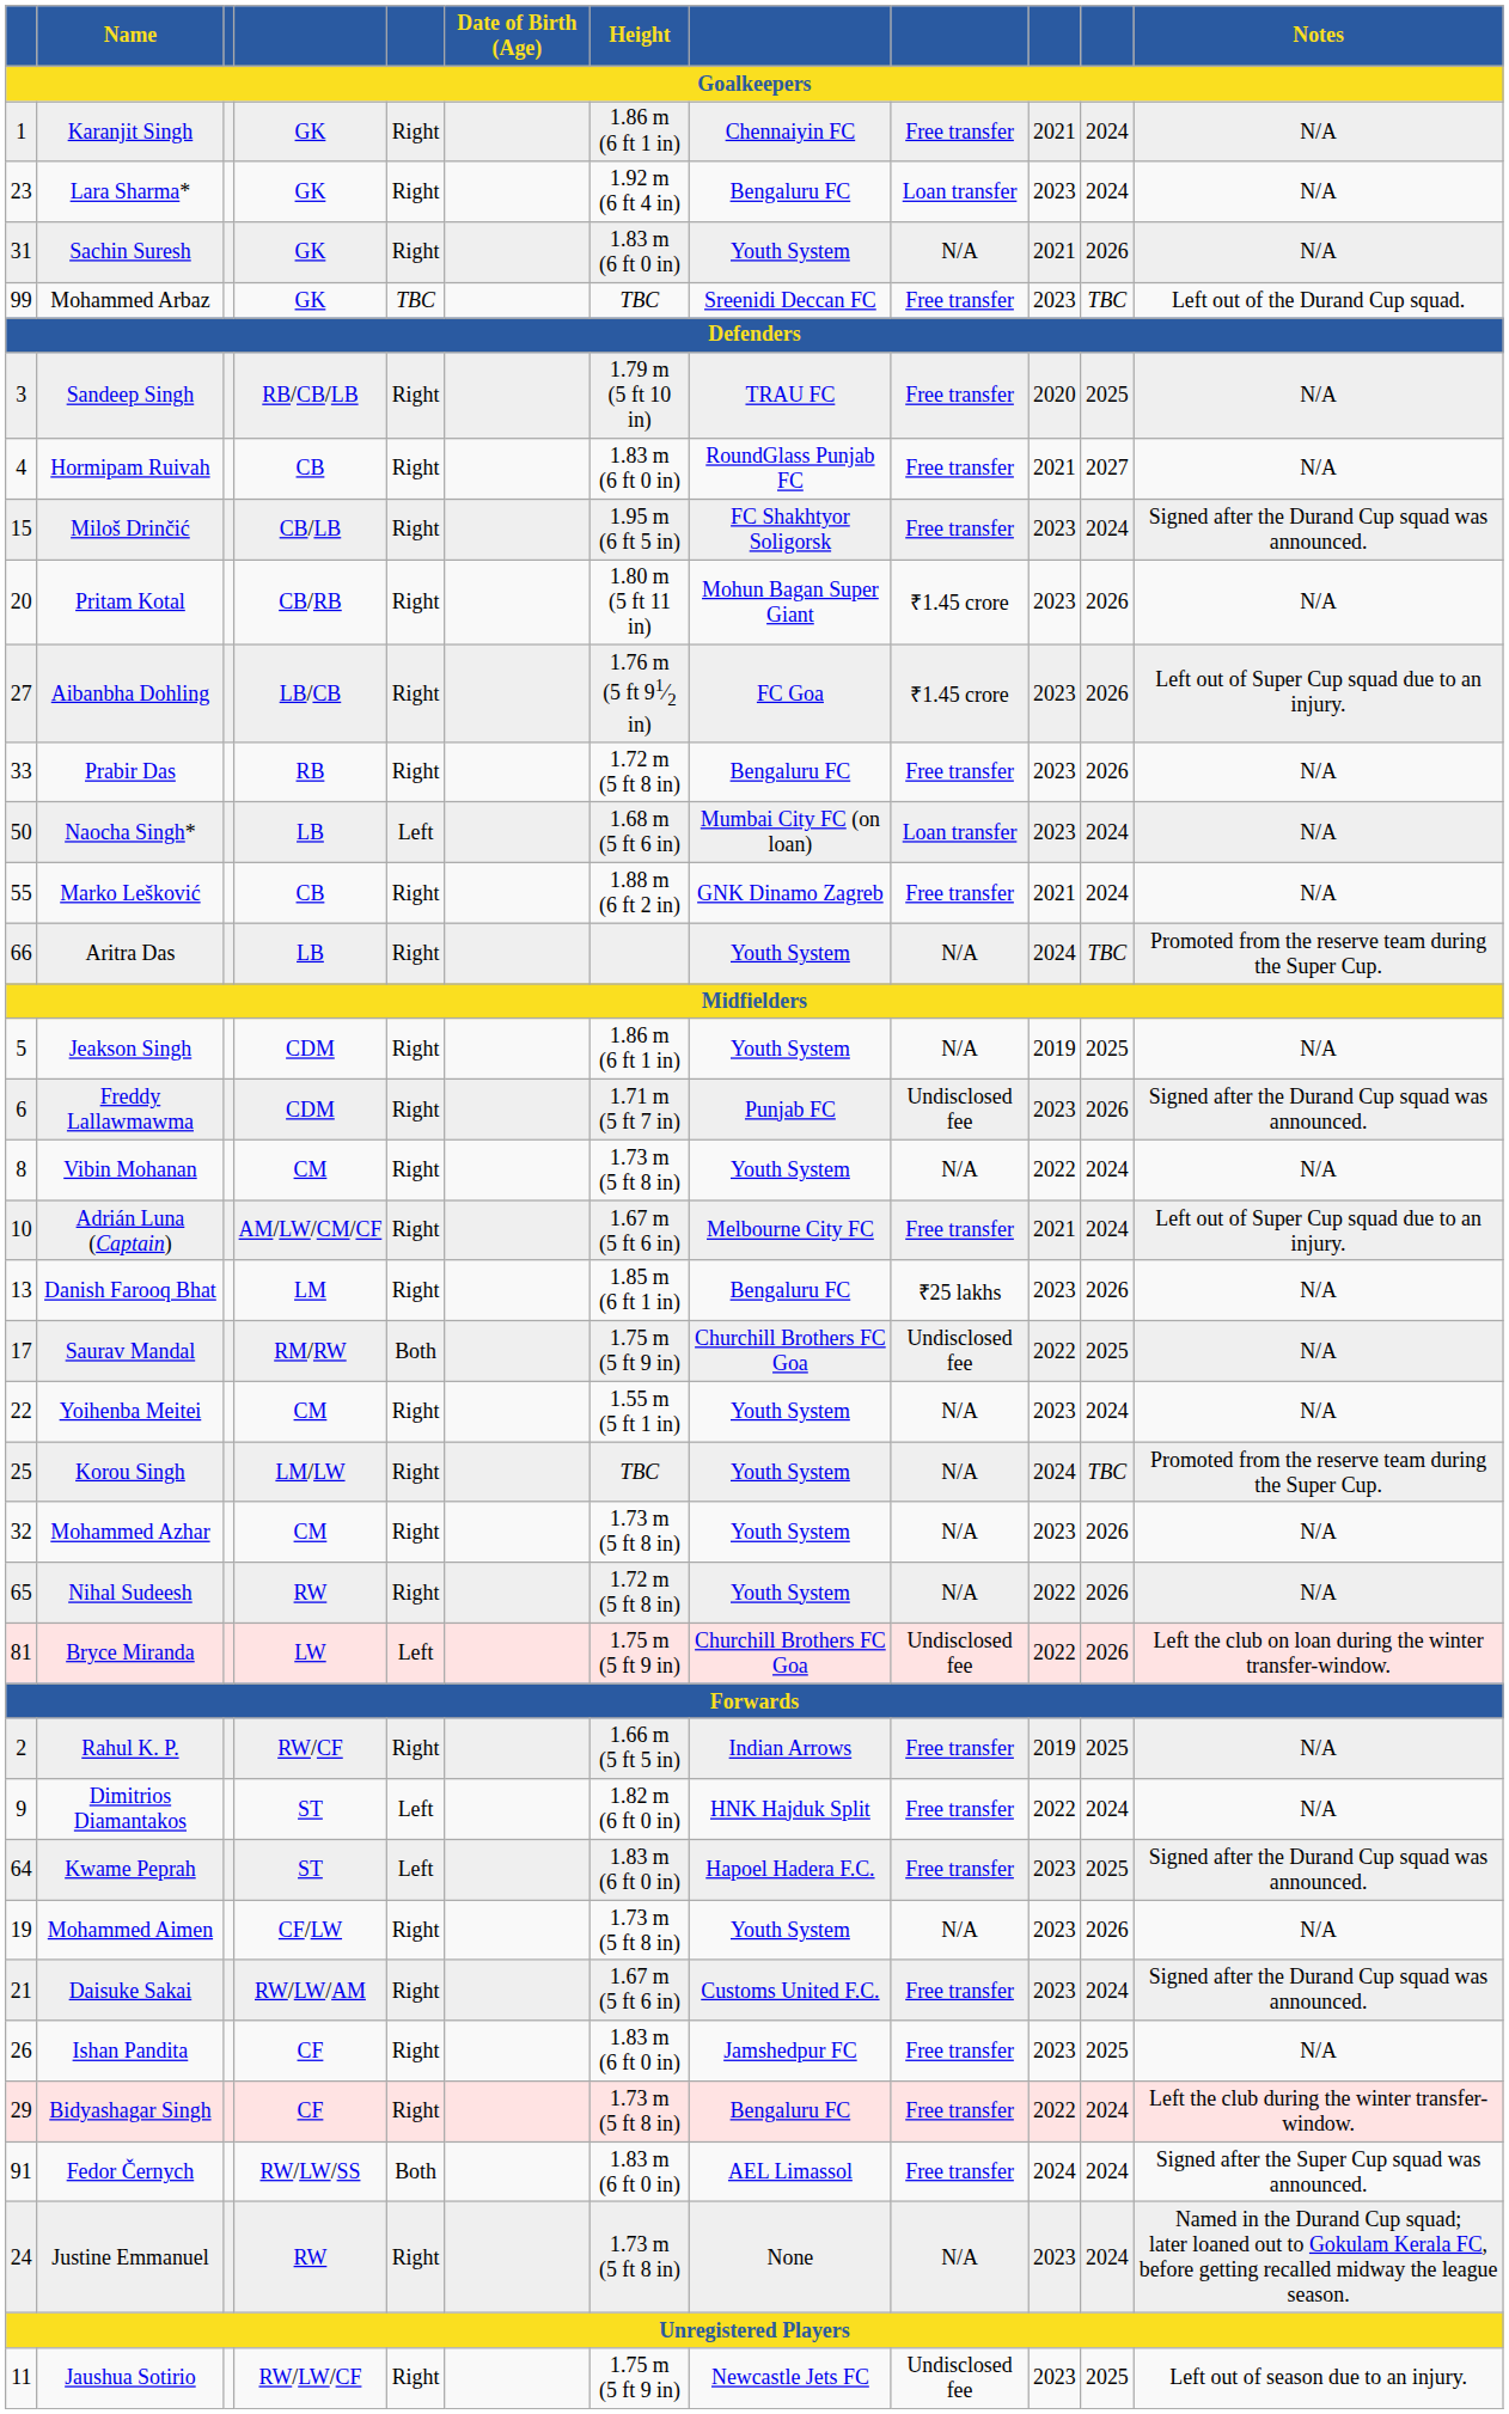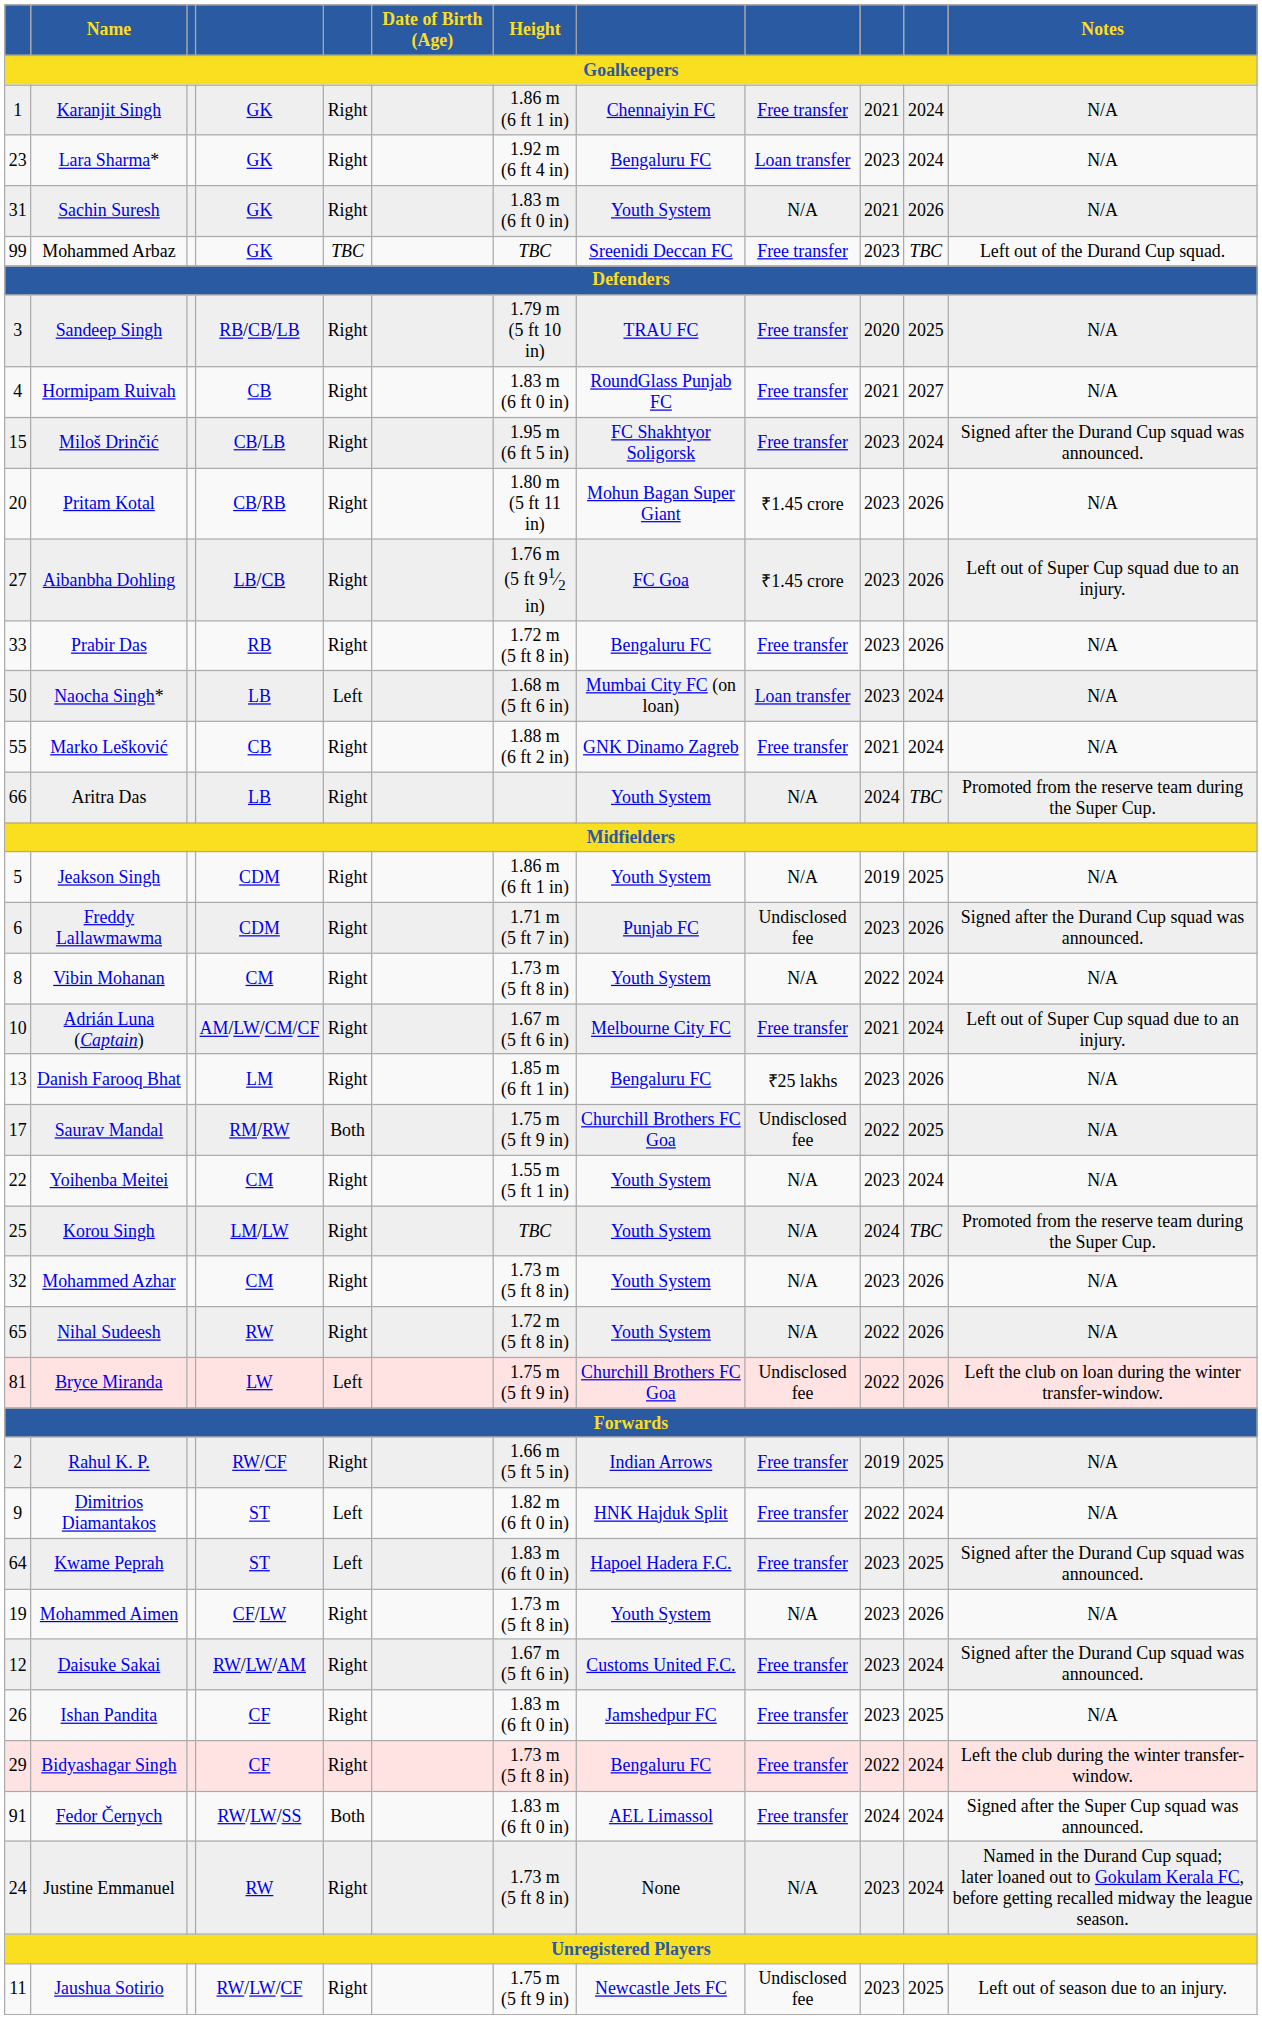 <table class="wikitable" style="text-align:center; font-size:90%; width:80%;">
 <tr>
 <th style="background:#2A5AA1; color:#FADF20; text-align:center;"></th>
 <th style="background:#2A5AA1; color:#FADF20; text-align:center;">Name</th>
 <th style="background:#2A5AA1; color:#FADF20; text-align:center;"></th>
 <th style="background:#2A5AA1; color:#FADF20; text-align:center;"></th>
 <th style="background:#2A5AA1; color:#FADF20; text-align:center;"></th>
 <th style="background:#2A5AA1; color:#FADF20; text-align:center;">Date of Birth (Age)</th>
 <th style="background:#2A5AA1; color:#FADF20; text-align:center;">Height</th>
 <th style="background:#2A5AA1; color:#FADF20; text-align:center;"></th>
 <th style="background:#2A5AA1; color:#FADF20; text-align:center;"></th>
 <th style="background:#2A5AA1; color:#FADF20; text-align:center;"></th>
 <th style="background:#2A5AA1; color:#FADF20; text-align:center;"></th>
 <th style="background:#2A5AA1; color:#FADF20; text-align:center;">Notes</th>
 </tr>
 <tr>
 <th colspan="12" style="background:#FADF20; color:#2A5AA1; text-align:center;">Goalkeepers</th>
 </tr>
 <tr bgcolor="#EFEFEF">
 <td>1</td>
 <td><a href='#'>Karanjit Singh</a></td>
 <td></td>
 <td><a href='#'>GK</a></td>
 <td>Right</td>
 <td></td>
 <td>1.86 m<br>(6 ft 1 in)</td>
 <td> <a href='#'>Chennaiyin FC</a></td>
 <td><a href='#'>Free transfer</a></td>
 <td>2021</td>
 <td>2024</td>
 <td>N/A</td>
 </tr>
 <tr>
 <td>23</td>
 <td><a href='#'>Lara Sharma</a>*</td>
 <td></td>
 <td><a href='#'>GK</a></td>
 <td>Right</td>
 <td></td>
 <td>1.92 m<br>(6 ft 4 in)</td>
 <td> <a href='#'>Bengaluru FC</a></td>
 <td><a href='#'>Loan transfer</a></td>
 <td>2023</td>
 <td>2024</td>
 <td>N/A</td>
 </tr>
 <tr bgcolor="#EFEFEF">
 <td>31</td>
 <td><a href='#'>Sachin Suresh</a></td>
 <td></td>
 <td><a href='#'>GK</a></td>
 <td>Right</td>
 <td></td>
 <td>1.83 m<br>(6 ft 0 in)</td>
 <td><a href='#'>Youth System</a></td>
 <td>N/A</td>
 <td>2021</td>
 <td>2026</td>
 <td>N/A</td>
 </tr>
 <tr>
 <td>99</td>
 <td>Mohammed Arbaz</td>
 <td></td>
 <td><a href='#'>GK</a></td>
 <td><em>TBC</em></td>
 <td></td>
 <td><em>TBC</em></td>
 <td> <a href='#'>Sreenidi Deccan FC</a></td>
 <td><a href='#'>Free transfer</a></td>
 <td>2023</td>
 <td><em>TBC</em></td>
 <td>Left out of the Durand Cup squad.</td>
 </tr>
 <tr>
 <th colspan="12" style="background:#2A5AA1; color:#FADF20; text-align:center;">Defenders</th>
 </tr>
 <tr bgcolor="#EFEFEF">
 <td>3</td>
 <td><a href='#'>Sandeep Singh</a></td>
 <td></td>
 <td><a href='#'>RB</a>/<a href='#'>CB</a>/<a href='#'>LB</a></td>
 <td>Right</td>
 <td></td>
 <td>1.79 m<br>(5 ft 10 in)</td>
 <td> <a href='#'>TRAU FC</a></td>
 <td><a href='#'>Free transfer</a></td>
 <td>2020</td>
 <td>2025</td>
 <td>N/A</td>
 </tr>
 <tr>
 <td>4</td>
 <td><a href='#'>Hormipam Ruivah</a></td>
 <td></td>
 <td><a href='#'>CB</a></td>
 <td>Right</td>
 <td></td>
 <td>1.83 m<br>(6 ft 0 in)</td>
 <td> <a href='#'>RoundGlass Punjab FC</a></td>
 <td><a href='#'>Free transfer</a></td>
 <td>2021</td>
 <td>2027</td>
 <td>N/A</td>
 </tr>
 <tr bgcolor="#EFEFEF">
 <td>15</td>
 <td><a href='#'>Miloš Drinčić</a></td>
 <td></td>
 <td><a href='#'>CB</a>/<a href='#'>LB</a></td>
 <td>Right</td>
 <td></td>
 <td>1.95 m<br>(6 ft 5 in)</td>
 <td> <a href='#'>FC Shakhtyor Soligorsk</a></td>
 <td><a href='#'>Free transfer</a></td>
 <td>2023</td>
 <td>2024</td>
 <td>Signed after the Durand Cup squad was announced.</td>
 </tr>
 <tr>
 <td>20</td>
 <td><a href='#'>Pritam Kotal</a></td>
 <td></td>
 <td><a href='#'>CB</a>/<a href='#'>RB</a></td>
 <td>Right</td>
 <td></td>
 <td>1.80 m<br>(5 ft 11 in)</td>
 <td> <a href='#'>Mohun Bagan Super Giant</a></td>
 <td>₹1.45 crore</td>
 <td>2023</td>
 <td>2026</td>
 <td>N/A</td>
 </tr>
 <tr bgcolor="#EFEFEF">
 <td>27</td>
 <td><a href='#'>Aibanbha Dohling</a></td>
 <td></td>
 <td><a href='#'>LB</a>/<a href='#'>CB</a></td>
 <td>Right</td>
 <td></td>
 <td>1.76 m<br>(5 ft 9<sup>1</sup>⁄<sub>2</sub> in)</td>
 <td> <a href='#'>FC Goa</a></td>
 <td>₹1.45 crore</td>
 <td>2023</td>
 <td>2026</td>
 <td>Left out of Super Cup squad due to an injury.</td>
 </tr>
 <tr>
 <td>33</td>
 <td><a href='#'>Prabir Das</a></td>
 <td></td>
 <td><a href='#'>RB</a></td>
 <td>Right</td>
 <td></td>
 <td>1.72 m<br>(5 ft 8 in)</td>
 <td> <a href='#'>Bengaluru FC</a></td>
 <td><a href='#'>Free transfer</a></td>
 <td>2023</td>
 <td>2026</td>
 <td>N/A</td>
 </tr>
 <tr bgcolor="#EFEFEF">
 <td>50</td>
 <td><a href='#'>Naocha Singh</a>*</td>
 <td></td>
 <td><a href='#'>LB</a></td>
 <td>Left</td>
 <td></td>
 <td>1.68 m<br>(5 ft 6 in)</td>
 <td> <a href='#'>Mumbai City FC</a> (on loan)</td>
 <td><a href='#'>Loan transfer</a></td>
 <td>2023</td>
 <td>2024</td>
 <td>N/A</td>
 </tr>
 <tr>
 <td>55</td>
 <td><a href='#'>Marko Lešković</a></td>
 <td></td>
 <td><a href='#'>CB</a></td>
 <td>Right</td>
 <td></td>
 <td>1.88 m<br>(6 ft 2 in)</td>
 <td> <a href='#'>GNK Dinamo Zagreb</a></td>
 <td><a href='#'>Free transfer</a></td>
 <td>2021</td>
 <td>2024</td>
 <td>N/A</td>
 </tr>
 <tr bgcolor="#EFEFEF">
 <td>66</td>
 <td>Aritra Das</td>
 <td></td>
 <td><a href='#'>LB</a></td>
 <td>Right</td>
 <td></td>
 <td></td>
 <td><a href='#'>Youth System</a></td>
 <td>N/A</td>
 <td>2024</td>
 <td><em>TBC</em></td>
 <td>Promoted from the reserve team during the Super Cup.</td>
 </tr>
 <tr>
 <th colspan="12" style="background:#FADF20; color:#2A5AA1; text-align:center;">Midfielders</th>
 </tr>
 <tr>
 <td>5</td>
 <td><a href='#'>Jeakson Singh</a></td>
 <td></td>
 <td><a href='#'>CDM</a></td>
 <td>Right</td>
 <td></td>
 <td>1.86 m<br>(6 ft 1 in)</td>
 <td><a href='#'>Youth System</a></td>
 <td>N/A</td>
 <td>2019</td>
 <td>2025</td>
 <td>N/A</td>
 </tr>
 <tr bgcolor="#EFEFEF">
 <td>6</td>
 <td><a href='#'>Freddy Lallawmawma</a></td>
 <td></td>
 <td><a href='#'>CDM</a></td>
 <td>Right</td>
 <td></td>
 <td>1.71 m<br>(5 ft 7 in)</td>
 <td> <a href='#'>Punjab FC</a></td>
 <td>Undisclosed fee</td>
 <td>2023</td>
 <td>2026</td>
 <td>Signed after the Durand Cup squad was announced.</td>
 </tr>
 <tr>
 <td>8</td>
 <td><a href='#'>Vibin Mohanan</a></td>
 <td></td>
 <td><a href='#'>CM</a></td>
 <td>Right</td>
 <td></td>
 <td>1.73 m<br>(5 ft 8 in)</td>
 <td><a href='#'>Youth System</a></td>
 <td>N/A</td>
 <td>2022</td>
 <td>2024</td>
 <td>N/A</td>
 </tr>
 <tr bgcolor="#EFEFEF">
 <td>10</td>
 <td><a href='#'>Adrián Luna</a> (<a href='#'><em>Captain</em></a>)</td>
 <td></td>
 <td><a href='#'>AM</a>/<a href='#'>LW</a>/<a href='#'>CM</a>/<a href='#'>CF</a></td>
 <td>Right</td>
 <td></td>
 <td>1.67 m<br>(5 ft 6 in)</td>
 <td> <a href='#'>Melbourne City FC</a></td>
 <td><a href='#'>Free transfer</a></td>
 <td>2021</td>
 <td>2024</td>
 <td>Left out of Super Cup squad due to an injury.</td>
 </tr>
 <tr>
 <td>13</td>
 <td><a href='#'>Danish Farooq Bhat</a></td>
 <td></td>
 <td><a href='#'>LM</a></td>
 <td>Right</td>
 <td></td>
 <td>1.85 m<br>(6 ft 1 in)</td>
 <td> <a href='#'>Bengaluru FC</a></td>
 <td>₹25 lakhs</td>
 <td>2023</td>
 <td>2026</td>
 <td>N/A</td>
 </tr>
 <tr bgcolor="#EFEFEF">
 <td>17</td>
 <td><a href='#'>Saurav Mandal</a></td>
 <td></td>
 <td><a href='#'>RM</a>/<a href='#'>RW</a></td>
 <td>Both</td>
 <td></td>
 <td>1.75 m<br>(5 ft 9 in)</td>
 <td> <a href='#'>Churchill Brothers FC Goa</a></td>
 <td>Undisclosed fee</td>
 <td>2022</td>
 <td>2025</td>
 <td>N/A</td>
 </tr>
 <tr>
 <td>22</td>
 <td><a href='#'>Yoihenba Meitei</a></td>
 <td></td>
 <td><a href='#'>CM</a></td>
 <td>Right</td>
 <td></td>
 <td>1.55 m<br>(5 ft 1 in)</td>
 <td><a href='#'>Youth System</a></td>
 <td>N/A</td>
 <td>2023</td>
 <td>2024</td>
 <td>N/A</td>
 </tr>
 <tr bgcolor="#EFEFEF">
 <td>25</td>
 <td><a href='#'>Korou Singh</a></td>
 <td></td>
 <td><a href='#'>LM</a>/<a href='#'>LW</a></td>
 <td>Right</td>
 <td></td>
 <td><em>TBC</em></td>
 <td><a href='#'>Youth System</a></td>
 <td>N/A</td>
 <td>2024</td>
 <td><em>TBC</em></td>
 <td>Promoted from the reserve team during the Super Cup.</td>
 </tr>
 <tr>
 <td>32</td>
 <td><a href='#'>Mohammed Azhar</a></td>
 <td></td>
 <td><a href='#'>CM</a></td>
 <td>Right</td>
 <td></td>
 <td>1.73 m<br>(5 ft 8 in)</td>
 <td><a href='#'>Youth System</a></td>
 <td>N/A</td>
 <td>2023</td>
 <td>2026</td>
 <td>N/A</td>
 </tr>
 <tr bgcolor="#EFEFEF">
 <td>65</td>
 <td><a href='#'>Nihal Sudeesh</a></td>
 <td></td>
 <td><a href='#'>RW</a></td>
 <td>Right</td>
 <td></td>
 <td>1.72 m<br>(5 ft 8 in)</td>
 <td><a href='#'>Youth System</a></td>
 <td>N/A</td>
 <td>2022</td>
 <td>2026</td>
 <td>N/A</td>
 </tr>
 <tr bgcolor="#FFE3E3">
 <td>81</td>
 <td><a href='#'>Bryce Miranda</a></td>
 <td></td>
 <td><a href='#'>LW</a></td>
 <td>Left</td>
 <td></td>
 <td>1.75 m<br>(5 ft 9 in)</td>
 <td> <a href='#'>Churchill Brothers FC Goa</a></td>
 <td>Undisclosed fee</td>
 <td>2022</td>
 <td>2026</td>
 <td>Left the club on loan during the winter transfer-window.</td>
 </tr>
 <tr>
 <th colspan="12" style="background:#2A5AA1; color:#FADF20; text-align:center;">Forwards</th>
 </tr>
 <tr bgcolor="#EFEFEF">
 <td>2</td>
 <td><a href='#'>Rahul K. P.</a></td>
 <td></td>
 <td><a href='#'>RW</a>/<a href='#'>CF</a></td>
 <td>Right</td>
 <td></td>
 <td>1.66 m<br>(5 ft 5 in)</td>
 <td> <a href='#'>Indian Arrows</a></td>
 <td><a href='#'>Free transfer</a></td>
 <td>2019</td>
 <td>2025</td>
 <td>N/A</td>
 </tr>
 <tr>
 <td>9</td>
 <td><a href='#'>Dimitrios Diamantakos</a></td>
 <td></td>
 <td><a href='#'>ST</a></td>
 <td>Left</td>
 <td></td>
 <td>1.82 m<br>(6 ft 0 in)</td>
 <td> <a href='#'>HNK Hajduk Split</a></td>
 <td><a href='#'>Free transfer</a></td>
 <td>2022</td>
 <td>2024</td>
 <td>N/A</td>
 </tr>
 <tr bgcolor="#EFEFEF">
 <td>64</td>
 <td><a href='#'>Kwame Peprah</a></td>
 <td></td>
 <td><a href='#'>ST</a></td>
 <td>Left</td>
 <td></td>
 <td>1.83 m<br>(6 ft 0 in)</td>
 <td> <a href='#'>Hapoel Hadera F.C.</a></td>
 <td><a href='#'>Free transfer</a></td>
 <td>2023</td>
 <td>2025</td>
 <td>Signed after the Durand Cup squad was announced.</td>
 </tr>
 <tr>
 <td>19</td>
 <td><a href='#'>Mohammed Aimen</a></td>
 <td></td>
 <td><a href='#'>CF</a>/<a href='#'>LW</a></td>
 <td>Right</td>
 <td></td>
 <td>1.73 m<br>(5 ft 8 in)</td>
 <td><a href='#'>Youth System</a></td>
 <td>N/A</td>
 <td>2023</td>
 <td>2026</td>
 <td>N/A</td>
 </tr>
 <tr bgcolor="#EFEFEF">
-<td>21</td>
+<td>12</td>
 <td><a href='#'>Daisuke Sakai</a></td>
 <td></td>
 <td><a href='#'>RW</a>/<a href='#'>LW</a>/<a href='#'>AM</a></td>
 <td>Right</td>
 <td></td>
 <td>1.67 m<br>(5 ft 6 in)</td>
 <td> <a href='#'>Customs United F.C.</a></td>
 <td><a href='#'>Free transfer</a></td>
 <td>2023</td>
 <td>2024</td>
 <td>Signed after the Durand Cup squad was announced.</td>
 </tr>
 <tr>
 <td>26</td>
 <td><a href='#'>Ishan Pandita</a></td>
 <td></td>
 <td><a href='#'>CF</a></td>
 <td>Right</td>
 <td></td>
 <td>1.83 m<br>(6 ft 0 in)</td>
 <td> <a href='#'>Jamshedpur FC</a></td>
 <td><a href='#'>Free transfer</a></td>
 <td>2023</td>
 <td>2025</td>
 <td>N/A</td>
 </tr>
 <tr bgcolor="#FFE3E3">
 <td>29</td>
 <td><a href='#'>Bidyashagar Singh</a></td>
 <td></td>
 <td><a href='#'>CF</a></td>
 <td>Right</td>
 <td></td>
 <td>1.73 m<br>(5 ft 8 in)</td>
 <td> <a href='#'>Bengaluru FC</a></td>
 <td><a href='#'>Free transfer</a></td>
 <td>2022</td>
 <td>2024</td>
 <td>Left the club during the winter transfer-window.</td>
 </tr>
 <tr>
 <td>91</td>
 <td><a href='#'>Fedor Černych</a></td>
 <td></td>
 <td><a href='#'>RW</a>/<a href='#'>LW</a>/<a href='#'>SS</a></td>
 <td>Both</td>
 <td></td>
 <td>1.83 m<br>(6 ft 0 in)</td>
 <td> <a href='#'>AEL Limassol</a></td>
 <td><a href='#'>Free transfer</a></td>
 <td>2024</td>
 <td>2024</td>
 <td>Signed after the Super Cup squad was announced.</td>
 </tr>
 <tr bgcolor="#EFEFEF">
 <td>24</td>
 <td>Justine Emmanuel</td>
 <td></td>
 <td><a href='#'>RW</a></td>
 <td>Right</td>
 <td></td>
 <td>1.73 m<br>(5 ft 8 in)</td>
 <td>None</td>
 <td>N/A</td>
 <td>2023</td>
 <td>2024</td>
 <td>Named in the Durand Cup squad;<br>later loaned out to <a href='#'>Gokulam Kerala FC</a>,<br>before getting recalled midway the league season.</td>
 </tr>
 <tr>
 <th colspan="12" style="background:#FADF20; color:#2A5AA1; text-align:center;">Unregistered Players</th>
 </tr>
 <tr>
 <td>11</td>
 <td><a href='#'>Jaushua Sotirio</a></td>
 <td></td>
 <td><a href='#'>RW</a>/<a href='#'>LW</a>/<a href='#'>CF</a></td>
 <td>Right</td>
 <td></td>
 <td>1.75 m<br>(5 ft 9 in)</td>
 <td> <a href='#'>Newcastle Jets FC</a></td>
 <td>Undisclosed fee</td>
 <td>2023</td>
 <td>2025</td>
 <td>Left out of season due to an injury.</td>
 </tr>
 </table>
